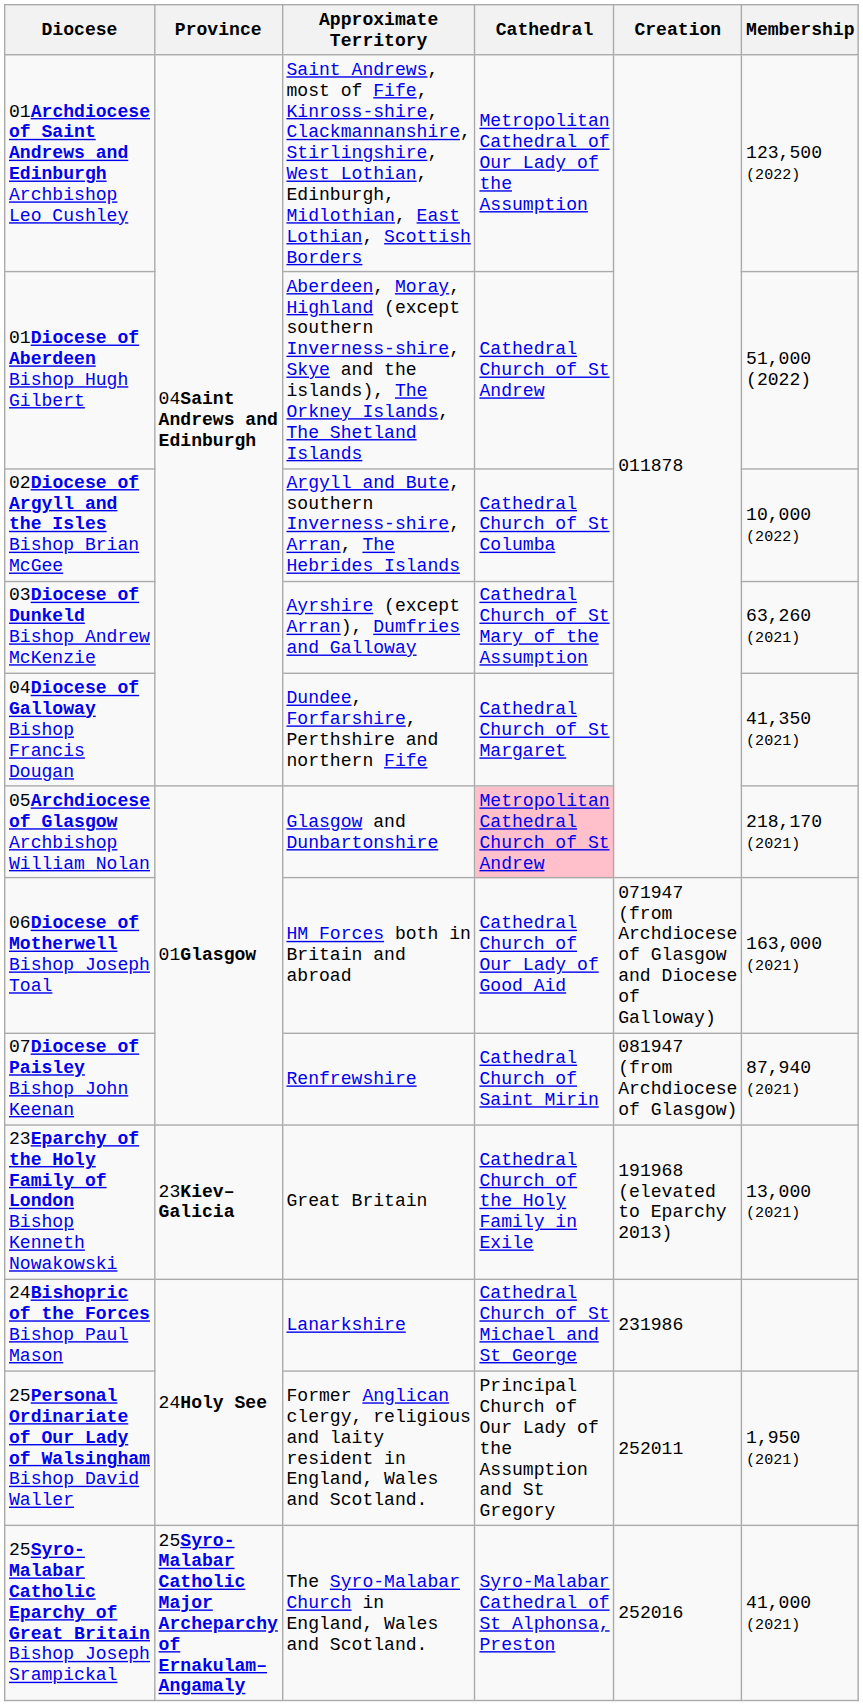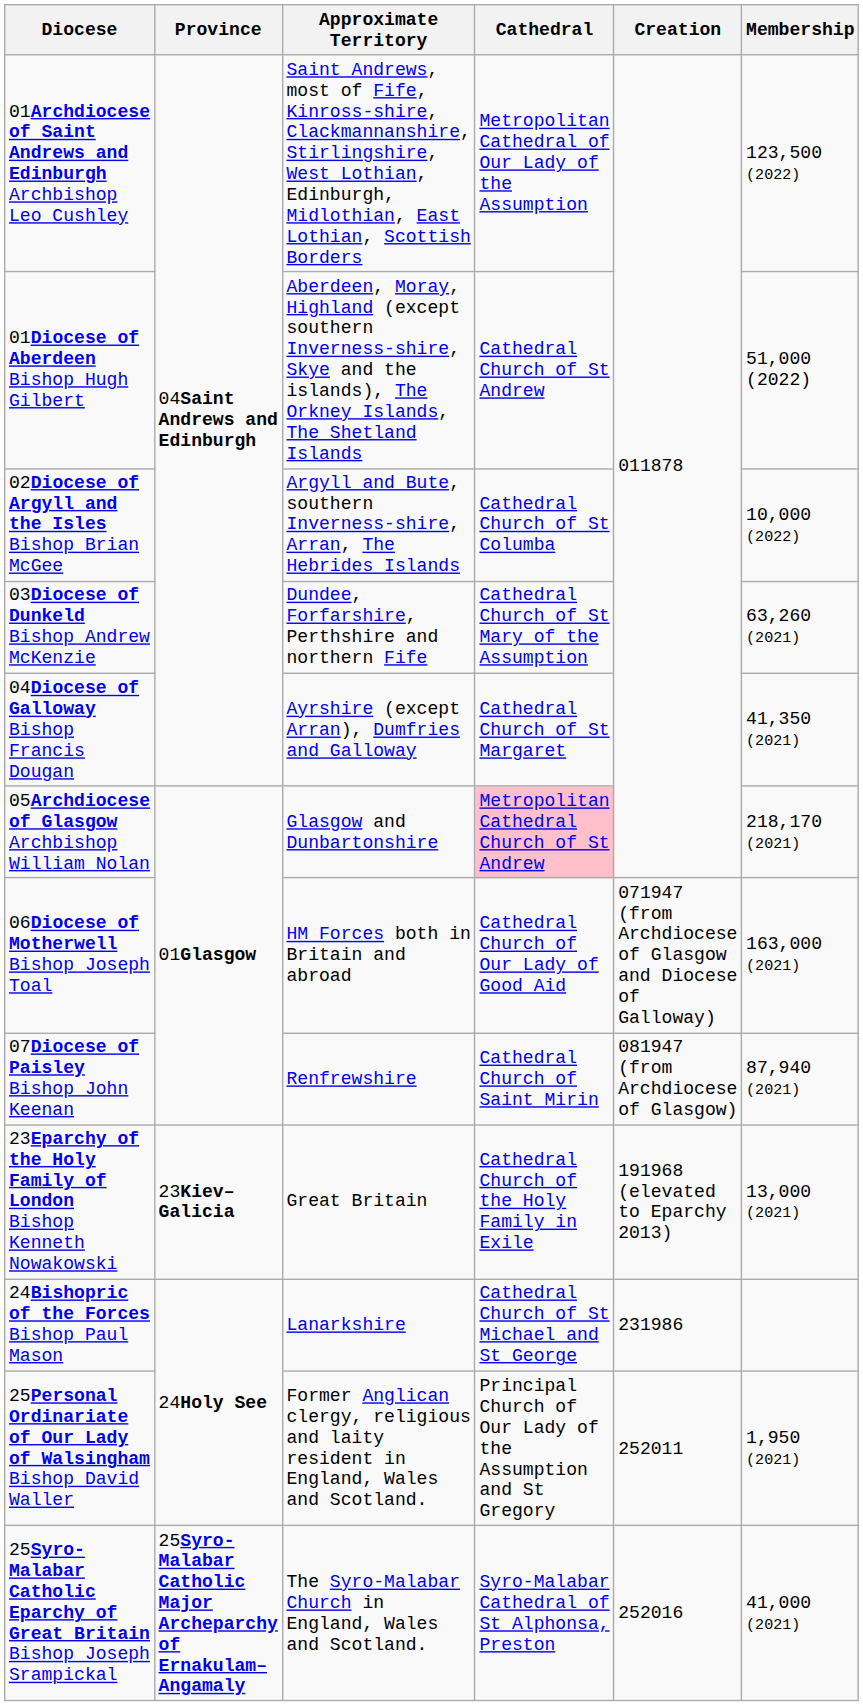 <table class="wikitable sortable">
 <tr>
 <th>Diocese</th>
 <th>Province</th>
 <th class="unsortable">Approximate Territory</th>
 <th class="unsortable">Cathedral</th>
 <th>Creation</th>
 <th>Membership</th>
 </tr>
 <tr>
 <td><span>01</span><strong><a href='#'>Archdiocese of Saint Andrews and Edinburgh</a></strong><br><a href='#'>Archbishop Leo Cushley</a></td>
 <td rowspan="5"><span>04</span><strong>Saint Andrews and Edinburgh</strong></td>
 <td><a href='#'>Saint Andrews</a>, most of <a href='#'>Fife</a>, <a href='#'>Kinross-shire</a>, <a href='#'>Clackmannanshire</a>, <a href='#'>Stirlingshire</a>, <a href='#'>West Lothian</a>, Edinburgh, <a href='#'>Midlothian</a>, <a href='#'>East Lothian</a>, <a href='#'>Scottish Borders</a></td>
 <td><a href='#'>Metropolitan Cathedral of Our Lady of the Assumption</a></td>
 <td rowspan="6"><span>01</span>1878</td>
 <td>123,500 <small>(2022)</small></td>
 </tr>
 <tr>
 <td><span>01</span><strong><a href='#'>Diocese of Aberdeen</a></strong><br><a href='#'>Bishop Hugh Gilbert</a></td>
 <td><a href='#'>Aberdeen</a>, <a href='#'>Moray</a>, <a href='#'>Highland</a> (except southern <a href='#'>Inverness-shire</a>, <a href='#'>Skye</a> and the islands), <a href='#'>The Orkney Islands</a>, <a href='#'>The Shetland Islands</a></td>
 <td><a href='#'>Cathedral Church of St Andrew</a></td>
 <td>51,000 (2022)</td>
 </tr>
 <tr>
 <td><span>02</span><strong><a href='#'>Diocese of Argyll and the Isles</a></strong><br><a href='#'>Bishop Brian McGee</a></td>
 <td><a href='#'>Argyll and Bute</a>, southern <a href='#'>Inverness-shire</a>, <a href='#'>Arran</a>, <a href='#'>The Hebrides Islands</a></td>
 <td><a href='#'>Cathedral Church of St Columba</a></td>
 <td>10,000 <small>(2022)</small></td>
 </tr>
 <tr>
 <td><span>03</span><strong><a href='#'>Diocese of Dunkeld</a></strong><br><a href='#'>Bishop Andrew McKenzie</a></td>
-<td><a href='#'>Ayrshire</a> (except <a href='#'>Arran</a>), <a href='#'>Dumfries and Galloway</a></td>
+<td><a href='#'>Dundee</a>, <a href='#'>Forfarshire</a>, Perthshire and northern <a href='#'>Fife</a></td>
 <td><a href='#'>Cathedral Church of St Mary of the Assumption</a></td>
 <td>63,260 <small>(2021)</small></td>
 </tr>
 <tr>
 <td><span>04</span><strong><a href='#'>Diocese of Galloway</a></strong><br><a href='#'>Bishop Francis Dougan</a></td>
-<td><a href='#'>Dundee</a>, <a href='#'>Forfarshire</a>, Perthshire and northern <a href='#'>Fife</a></td>
+<td><a href='#'>Ayrshire</a> (except <a href='#'>Arran</a>), <a href='#'>Dumfries and Galloway</a></td>
 <td><a href='#'>Cathedral Church of St Margaret</a></td>
 <td>41,350 <small>(2021)</small></td>
 </tr>
 <tr>
 <td><span>05</span><strong><a href='#'>Archdiocese of Glasgow</a></strong><br><a href='#'>Archbishop William Nolan</a></td>
 <td rowspan="3"><span>01</span><strong>Glasgow</strong></td>
 <td><a href='#'>Glasgow</a> and <a href='#'>Dunbartonshire</a></td>
 <td style="background: pink;"><a href='#'>Metropolitan Cathedral Church of St Andrew</a></td>
 <td>218,170 <small>(2021)</small></td>
 </tr>
 <tr>
 <td><span>06</span><strong><a href='#'>Diocese of Motherwell</a></strong><br><a href='#'>Bishop Joseph Toal</a></td>
 <td><a href='#'>HM Forces</a> both in Britain and abroad</td>
 <td><a href='#'>Cathedral Church of Our Lady of Good Aid</a></td>
 <td><span>07</span>1947<br>(from Archdiocese of Glasgow and Diocese of Galloway)</td>
 <td>163,000 <small>(2021)</small></td>
 </tr>
 <tr>
 <td><span>07</span><strong><a href='#'>Diocese of Paisley</a></strong><br><a href='#'>Bishop John Keenan</a></td>
 <td><a href='#'>Renfrewshire</a></td>
 <td><a href='#'>Cathedral Church of Saint Mirin</a></td>
 <td><span>08</span>1947<br>(from Archdiocese of Glasgow)</td>
 <td>87,940 <small>(2021)</small></td>
 </tr>
 <tr>
 <td><span>23</span><strong><a href='#'>Eparchy of the Holy Family of London</a></strong><br><a href='#'>Bishop Kenneth Nowakowski</a></td>
 <td><span>23</span><strong>Kiev–Galicia</strong></td>
 <td>Great Britain</td>
 <td><a href='#'>Cathedral Church of the Holy Family in Exile</a></td>
 <td><span>19</span>1968<br>(elevated to Eparchy 2013)</td>
 <td>13,000 <small>(2021)</small></td>
 </tr>
 <tr>
 <td><span>24</span><strong><a href='#'>Bishopric of the Forces</a></strong><br><a href='#'>Bishop Paul Mason</a></td>
 <td rowspan="2"><span>24</span><strong>Holy See</strong></td>
 <td><a href='#'>Lanarkshire</a></td>
 <td><a href='#'>Cathedral Church of St Michael and St George</a></td>
 <td><span>23</span>1986</td>
 <td></td>
 </tr>
 <tr>
 <td><span>25</span><strong><a href='#'>Personal Ordinariate of Our Lady of Walsingham</a></strong><br><a href='#'>Bishop David Waller</a></td>
 <td>Former <a href='#'>Anglican</a> clergy, religious and laity resident in England, Wales and Scotland.</td>
 <td>Principal Church of Our Lady of the Assumption and St Gregory</td>
 <td><span>25</span>2011</td>
 <td>1,950 <small>(2021)</small></td>
 </tr>
 <tr>
 <td><span>25</span><strong><a href='#'>Syro-Malabar Catholic Eparchy of Great Britain</a></strong><br><a href='#'>Bishop Joseph Srampickal</a></td>
 <td><span>25</span><strong><a href='#'>Syro-Malabar Catholic Major Archeparchy of Ernakulam–Angamaly</a></strong></td>
 <td>The <a href='#'>Syro-Malabar Church</a> in England, Wales and Scotland.</td>
 <td><a href='#'>Syro-Malabar Cathedral of St Alphonsa, Preston</a></td>
 <td><span>25</span>2016</td>
 <td>41,000 <small>(2021)</small></td>
 </tr>
 </table>
